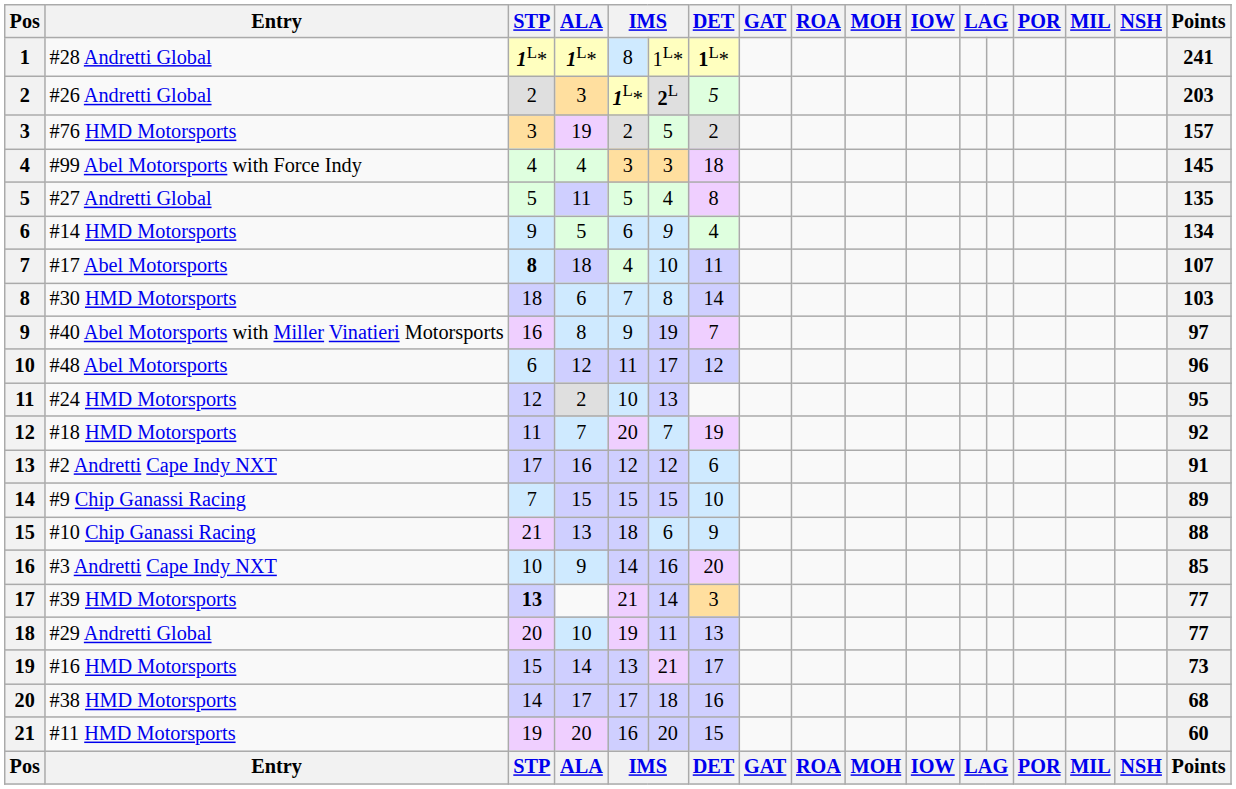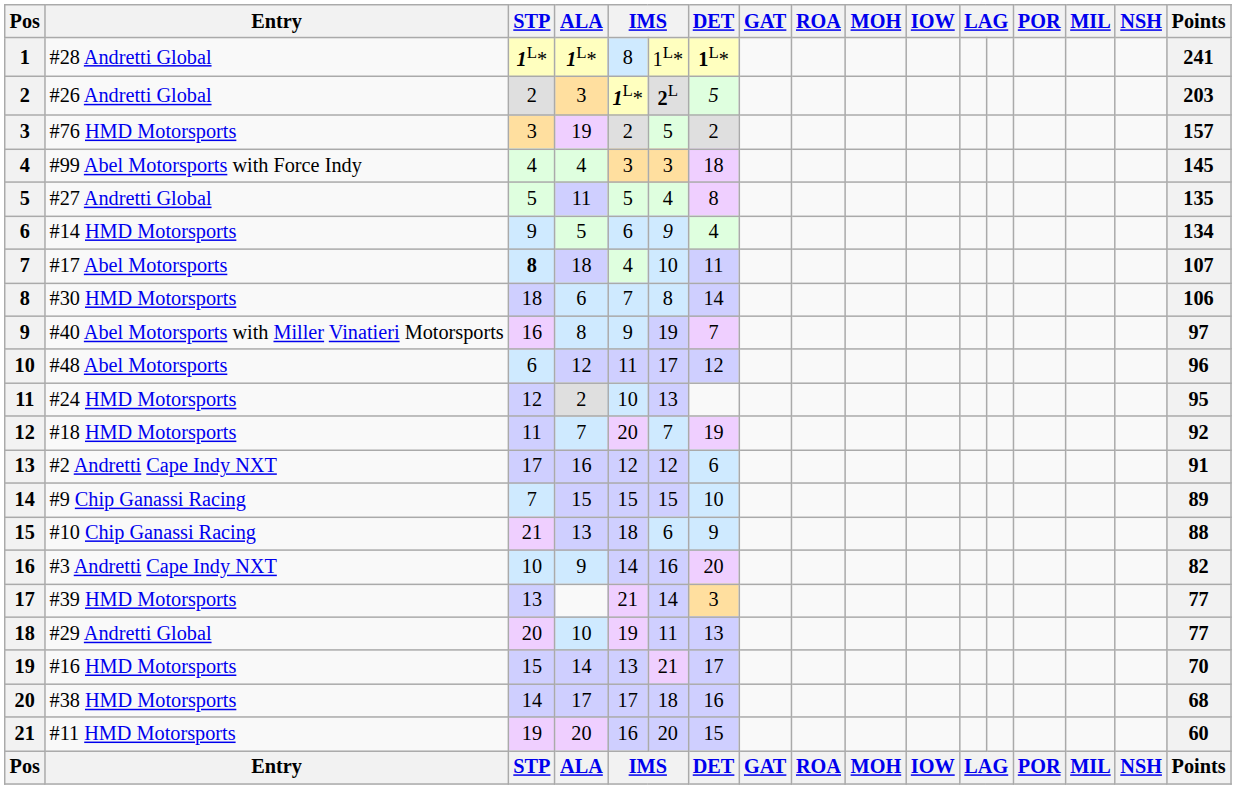 <table class="wikitable" style="font-size:85%; text-align:center">
 <tr>
 <th>Pos</th>
 <th>Entry</th>
 <th><a href='#'>STP</a></th>
 <th><a href='#'>ALA</a></th>
 <th colspan="2"><a href='#'>IMS</a></th>
 <th><a href='#'>DET</a></th>
 <th><a href='#'>GAT</a></th>
 <th><a href='#'>ROA</a></th>
 <th><a href='#'>MOH</a></th>
 <th><a href='#'>IOW</a></th>
 <th colspan="2"><a href='#'>LAG</a></th>
 <th><a href='#'>POR</a></th>
 <th><a href='#'>MIL</a></th>
 <th><a href='#'>NSH</a></th>
 <th>Points</th>
 </tr>
 <tr>
 <th>1</th>
 <td align="left">#28 <a href='#'>Andretti Global</a></td>
 <td style="background:#FFFFBF;"><strong><em>1</em></strong><sup>L</sup>*</td>
 <td style="background:#FFFFBF;"><strong><em>1</em></strong><sup>L</sup>*</td>
 <td style="background:#CFEAFF;">8</td>
 <td style="background:#FFFFBF;">1<sup>L</sup>*</td>
 <td style="background:#FFFFBF;"><strong>1</strong><sup>L</sup>*</td>
 <td></td>
 <td></td>
 <td></td>
 <td></td>
 <td></td>
 <td></td>
 <td></td>
 <td></td>
 <td></td>
 <th>241</th>
 </tr>
 <tr>
 <th>2</th>
 <td align="left">#26 <a href='#'>Andretti Global</a></td>
 <td style="background:#DFDFDF;">2</td>
 <td style="background:#FFDF9F;">3</td>
 <td style="background:#FFFFBF;"><strong><em>1</em></strong><sup>L</sup>*</td>
 <td style="background:#DFDFDF;"><strong>2</strong><sup>L</sup></td>
 <td style="background:#DFFFDF;"><em>5</em></td>
 <td></td>
 <td></td>
 <td></td>
 <td></td>
 <td></td>
 <td></td>
 <td></td>
 <td></td>
 <td></td>
 <th>203</th>
 </tr>
 <tr>
 <th>3</th>
 <td align="left">#76 <a href='#'>HMD Motorsports</a></td>
 <td style="background:#FFDF9F;">3</td>
 <td style="background:#EFCFFF;">19</td>
 <td style="background:#DFDFDF;">2</td>
 <td style="background:#DFFFDF;">5</td>
 <td style="background:#DFDFDF;">2</td>
 <td></td>
 <td></td>
 <td></td>
 <td></td>
 <td></td>
 <td></td>
 <td></td>
 <td></td>
 <td></td>
 <th>157</th>
 </tr>
 <tr>
 <th>4</th>
 <td align="left">#99 <a href='#'>Abel Motorsports</a> with Force Indy</td>
 <td style="background:#DFFFDF;">4</td>
 <td style="background:#DFFFDF;">4</td>
 <td style="background:#FFDF9F;">3</td>
 <td style="background:#FFDF9F;">3</td>
 <td style="background:#EFCFFF;">18</td>
 <td></td>
 <td></td>
 <td></td>
 <td></td>
 <td></td>
 <td></td>
 <td></td>
 <td></td>
 <td></td>
 <th>145</th>
 </tr>
 <tr>
 <th>5</th>
 <td align="left">#27 <a href='#'>Andretti Global</a></td>
 <td style="background:#DFFFDF;">5</td>
 <td style="background:#CFCFFF;">11</td>
 <td style="background:#DFFFDF;">5</td>
 <td style="background:#DFFFDF;">4</td>
 <td style="background:#EFCFFF;">8</td>
 <td></td>
 <td></td>
 <td></td>
 <td></td>
 <td></td>
 <td></td>
 <td></td>
 <td></td>
 <td></td>
 <th>135</th>
 </tr>
 <tr>
 <th>6</th>
 <td align="left">#14 <a href='#'>HMD Motorsports</a></td>
 <td style="background:#CFEAFF;">9</td>
 <td style="background:#DFFFDF;">5</td>
 <td style="background:#CFEAFF;">6</td>
 <td style="background:#CFEAFF;"><em>9</em></td>
 <td style="background:#DFFFDF;">4</td>
 <td></td>
 <td></td>
 <td></td>
 <td></td>
 <td></td>
 <td></td>
 <td></td>
 <td></td>
 <td></td>
 <th>134</th>
 </tr>
 <tr>
 <th>7</th>
 <td align="left">#17 <a href='#'>Abel Motorsports</a></td>
 <td style="background:#CFEAFF;"><strong>8</strong></td>
 <td style="background:#CFCFFF;">18</td>
 <td style="background:#DFFFDF;">4</td>
 <td style="background:#CFEAFF;">10</td>
 <td style="background:#CFCFFF;">11</td>
 <td></td>
 <td></td>
 <td></td>
 <td></td>
 <td></td>
 <td></td>
 <td></td>
 <td></td>
 <td></td>
 <th>107</th>
 </tr>
 <tr>
 <th>8</th>
 <td align="left">#30 <a href='#'>HMD Motorsports</a></td>
 <td style="background:#CFCFFF;">18</td>
 <td style="background:#CFEAFF;">6</td>
 <td style="background:#CFEAFF;">7</td>
 <td style="background:#CFEAFF;">8</td>
 <td style="background:#CFCFFF;">14</td>
 <td></td>
 <td></td>
 <td></td>
 <td></td>
 <td></td>
 <td></td>
 <td></td>
 <td></td>
 <td></td>
-<th>103</th>
+<th>106</th>
 </tr>
 <tr>
 <th>9</th>
 <td align="left" nowrap="">#40 <a href='#'>Abel Motorsports</a> with <a href='#'>Miller</a> <a href='#'>Vinatieri</a> Motorsports</td>
 <td style="background:#EFCFFF;">16</td>
 <td style="background:#CFEAFF;">8</td>
 <td style="background:#CFEAFF;">9</td>
 <td style="background:#CFCFFF;">19</td>
 <td style="background:#EFCFFF;">7</td>
 <td></td>
 <td></td>
 <td></td>
 <td></td>
 <td></td>
 <td></td>
 <td></td>
 <td></td>
 <td></td>
 <th>97</th>
 </tr>
 <tr>
 <th>10</th>
 <td align="left">#48 <a href='#'>Abel Motorsports</a></td>
 <td style="background:#CFEAFF;">6</td>
 <td style="background:#CFCFFF;">12</td>
 <td style="background:#CFCFFF;">11</td>
 <td style="background:#CFCFFF;">17</td>
 <td style="background:#CFCFFF;">12</td>
 <td></td>
 <td></td>
 <td></td>
 <td></td>
 <td></td>
 <td></td>
 <td></td>
 <td></td>
 <td></td>
 <th>96</th>
 </tr>
 <tr>
 <th>11</th>
 <td align="left">#24 <a href='#'>HMD Motorsports</a></td>
 <td style="background:#CFCFFF;">12</td>
 <td style="background:#DFDFDF;">2</td>
 <td style="background:#CFEAFF;">10</td>
 <td style="background:#CFCFFF;">13</td>
 <td></td>
 <td></td>
 <td></td>
 <td></td>
 <td></td>
 <td></td>
 <td></td>
 <td></td>
 <td></td>
 <td></td>
 <th>95</th>
 </tr>
 <tr>
 <th>12</th>
 <td align="left">#18 <a href='#'>HMD Motorsports</a></td>
 <td style="background:#CFCFFF;">11</td>
 <td style="background:#CFEAFF;">7</td>
 <td style="background:#EFCFFF;">20</td>
 <td style="background:#CFEAFF;">7</td>
 <td style="background:#EFCFFF;">19</td>
 <td></td>
 <td></td>
 <td></td>
 <td></td>
 <td></td>
 <td></td>
 <td></td>
 <td></td>
 <td></td>
 <th>92</th>
 </tr>
 <tr>
 <th>13</th>
 <td align="left">#2 <a href='#'>Andretti</a> <a href='#'>Cape Indy NXT</a></td>
 <td style="background:#CFCFFF;">17</td>
 <td style="background:#CFCFFF;">16</td>
 <td style="background:#CFCFFF;">12</td>
 <td style="background:#CFCFFF;">12</td>
 <td style="background:#CFEAFF;">6</td>
 <td></td>
 <td></td>
 <td></td>
 <td></td>
 <td></td>
 <td></td>
 <td></td>
 <td></td>
 <td></td>
 <th>91</th>
 </tr>
 <tr>
 <th>14</th>
 <td align="left">#9 <a href='#'>Chip Ganassi Racing</a></td>
 <td style="background:#CFEAFF;">7</td>
 <td style="background:#CFCFFF;">15</td>
 <td style="background:#CFCFFF;">15</td>
 <td style="background:#CFCFFF;">15</td>
 <td style="background:#CFEAFF;">10</td>
 <td></td>
 <td></td>
 <td></td>
 <td></td>
 <td></td>
 <td></td>
 <td></td>
 <td></td>
 <td></td>
 <th>89</th>
 </tr>
 <tr>
 <th>15</th>
 <td align="left">#10 <a href='#'>Chip Ganassi Racing</a></td>
 <td style="background:#EFCFFF;">21</td>
 <td style="background:#CFCFFF;">13</td>
 <td style="background:#CFCFFF;">18</td>
 <td style="background:#CFEAFF;">6</td>
 <td style="background:#CFEAFF;">9</td>
 <td></td>
 <td></td>
 <td></td>
 <td></td>
 <td></td>
 <td></td>
 <td></td>
 <td></td>
 <td></td>
 <th>88</th>
 </tr>
 <tr>
 <th>16</th>
 <td align="left">#3 <a href='#'>Andretti</a> <a href='#'>Cape Indy NXT</a></td>
 <td style="background:#CFEAFF;">10</td>
 <td style="background:#CFEAFF;">9</td>
 <td style="background:#CFCFFF;">14</td>
 <td style="background:#CFCFFF;">16</td>
 <td style="background:#EFCFFF;">20</td>
 <td></td>
 <td></td>
 <td></td>
 <td></td>
 <td></td>
 <td></td>
 <td></td>
 <td></td>
 <td></td>
-<th>85</th>
+<th>82</th>
 </tr>
 <tr>
 <th>17</th>
 <td align="left">#39 <a href='#'>HMD Motorsports</a></td>
-<td style="background:#CFCFFF;"><strong>13</strong></td>
+<td style="background:#CFCFFF;">13</td>
 <td></td>
 <td style="background:#EFCFFF;">21</td>
 <td style="background:#CFCFFF;">14</td>
 <td style="background:#FFDF9F;">3</td>
 <td></td>
 <td></td>
 <td></td>
 <td></td>
 <td></td>
 <td></td>
 <td></td>
 <td></td>
 <td></td>
 <th>77</th>
 </tr>
 <tr>
 <th>18</th>
 <td align="left">#29 <a href='#'>Andretti Global</a></td>
 <td style="background:#EFCFFF;">20</td>
 <td style="background:#CFEAFF;">10</td>
 <td style="background:#EFCFFF;">19</td>
 <td style="background:#CFCFFF;">11</td>
 <td style="background:#CFCFFF;">13</td>
 <td></td>
 <td></td>
 <td></td>
 <td></td>
 <td></td>
 <td></td>
 <td></td>
 <td></td>
 <td></td>
 <th>77</th>
 </tr>
 <tr>
 <th>19</th>
 <td align="left">#16 <a href='#'>HMD Motorsports</a></td>
 <td style="background:#CFCFFF;">15</td>
 <td style="background:#CFCFFF;">14</td>
 <td style="background:#CFCFFF;">13</td>
 <td style="background:#EFCFFF;">21</td>
 <td style="background:#CFCFFF;">17</td>
 <td></td>
 <td></td>
 <td></td>
 <td></td>
 <td></td>
 <td></td>
 <td></td>
 <td></td>
 <td></td>
-<th>73</th>
+<th>70</th>
 </tr>
 <tr>
 <th>20</th>
 <td align="left">#38 <a href='#'>HMD Motorsports</a></td>
 <td style="background:#CFCFFF;">14</td>
 <td style="background:#CFCFFF;">17</td>
 <td style="background:#CFCFFF;">17</td>
 <td style="background:#CFCFFF;">18</td>
 <td style="background:#CFCFFF;">16</td>
 <td></td>
 <td></td>
 <td></td>
 <td></td>
 <td></td>
 <td></td>
 <td></td>
 <td></td>
 <td></td>
 <th>68</th>
 </tr>
 <tr>
 <th>21</th>
 <td align="left">#11 <a href='#'>HMD Motorsports</a></td>
 <td style="background:#EFCFFF;">19</td>
 <td style="background:#EFCFFF;">20</td>
 <td style="background:#CFCFFF;">16</td>
 <td style="background:#CFCFFF;">20</td>
 <td style="background:#CFCFFF;">15</td>
 <td></td>
 <td></td>
 <td></td>
 <td></td>
 <td></td>
 <td></td>
 <td></td>
 <td></td>
 <td></td>
 <th>60</th>
 </tr>
 <tr>
 <th>Pos</th>
 <th>Entry</th>
 <th><a href='#'>STP</a></th>
 <th><a href='#'>ALA</a></th>
 <th colspan="2"><a href='#'>IMS</a></th>
 <th><a href='#'>DET</a></th>
 <th><a href='#'>GAT</a></th>
 <th><a href='#'>ROA</a></th>
 <th><a href='#'>MOH</a></th>
 <th><a href='#'>IOW</a></th>
 <th colspan="2"><a href='#'>LAG</a></th>
 <th><a href='#'>POR</a></th>
 <th><a href='#'>MIL</a></th>
 <th><a href='#'>NSH</a></th>
 <th>Points</th>
 </tr>
 </table>
